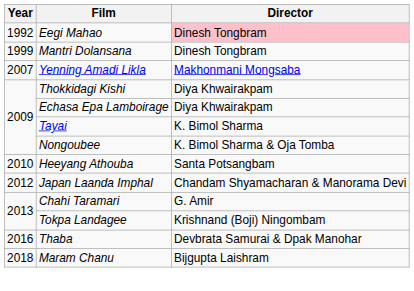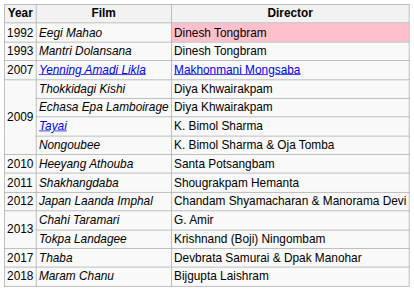 <table class="wikitable sortable">
 <tr>
 <th>Year</th>
 <th>Film</th>
 <th>Director</th>
 </tr>
 <tr>
 <td>1992</td>
 <td><em>Eegi Mahao</em></td>
 <td style="background: pink;">Dinesh Tongbram</td>
 </tr>
 <tr>
-<td>1999</td>
+<td>1993</td>
 <td><em>Mantri Dolansana</em></td>
 <td>Dinesh Tongbram</td>
 </tr>
 <tr>
 <td>2007</td>
 <td><em><a href='#'>Yenning Amadi Likla</a></em></td>
 <td><a href='#'>Makhonmani Mongsaba</a></td>
 </tr>
 <tr>
 <td rowspan="4">2009</td>
 <td><em>Thokkidagi Kishi</em></td>
 <td>Diya Khwairakpam</td>
 </tr>
 <tr>
 <td><em>Echasa Epa Lamboirage</em></td>
 <td>Diya Khwairakpam</td>
 </tr>
 <tr>
 <td><em><a href='#'>Tayai</a></em></td>
 <td>K. Bimol Sharma</td>
 </tr>
 <tr>
 <td><em>Nongoubee</em></td>
 <td>K. Bimol Sharma & Oja Tomba</td>
 </tr>
 <tr>
 <td>2010</td>
 <td><em>Heeyang Athouba</em></td>
 <td>Santa Potsangbam</td>
 </tr>
 <tr>
+<td>2011</td>
+<td><em>Shakhangdaba</em></td>
+<td>Shougrakpam Hemanta</td>
+</tr>
+<tr>
 <td>2012</td>
 <td><em>Japan Laanda Imphal</em></td>
 <td>Chandam Shyamacharan & Manorama Devi</td>
 </tr>
 <tr>
 <td rowspan="2">2013</td>
 <td><em>Chahi Taramari</em></td>
 <td>G. Amir</td>
 </tr>
 <tr>
 <td><em>Tokpa Landagee</em></td>
 <td>Krishnand (Boji) Ningombam</td>
 </tr>
 <tr>
-<td>2016</td>
+<td>2017</td>
 <td><em>Thaba</em></td>
 <td>Devbrata Samurai & Dpak Manohar</td>
 </tr>
 <tr>
 <td>2018</td>
 <td><em>Maram Chanu</em></td>
 <td>Bijgupta Laishram</td>
 </tr>
 </table>
